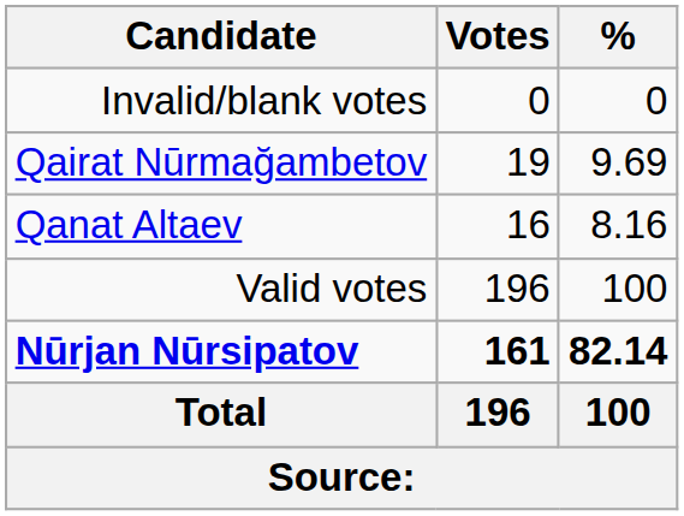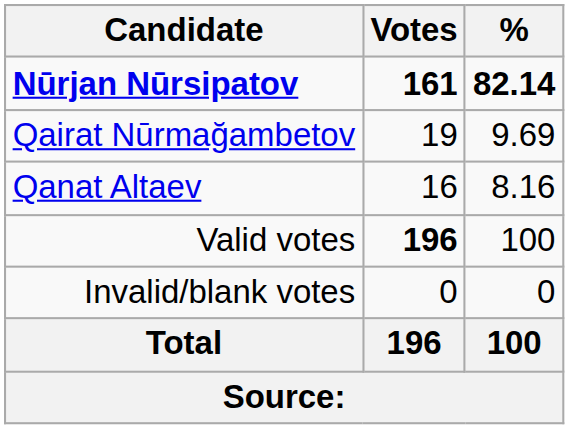 <table class="wikitable" style="text-align:right">
 <tr>
 <th>Candidate</th>
 <th>Votes</th>
 <th>%</th>
 </tr>
 <tr>
-<td>Invalid/blank votes</td>
-<td>0</td>
-<td>0</td>
+<td align="left"><strong><a href='#'>Nūrjan Nūrsipatov</a></strong></td>
+<td><strong>161</strong></td>
+<td><strong>82.14</strong></td>
 </tr>
 <tr>
 <td align="left"><a href='#'>Qairat Nūrmağambetov</a></td>
 <td>19</td>
 <td>9.69</td>
 </tr>
 <tr>
 <td align="left"><a href='#'>Qanat Altaev</a></td>
 <td>16</td>
 <td>8.16</td>
 </tr>
 <tr>
 <td>Valid votes</td>
-<td>196</td>
+<td><strong>196</strong></td>
 <td>100</td>
 </tr>
 <tr>
-<td align="left"><strong><a href='#'>Nūrjan Nūrsipatov</a></strong></td>
-<td><strong>161</strong></td>
-<td><strong>82.14</strong></td>
+<td>Invalid/blank votes</td>
+<td>0</td>
+<td>0</td>
 </tr>
 <tr>
 <th>Total</th>
 <th>196</th>
 <th>100</th>
 </tr>
 <tr>
 <th colspan="3">Source: </th>
 </tr>
 </table>
